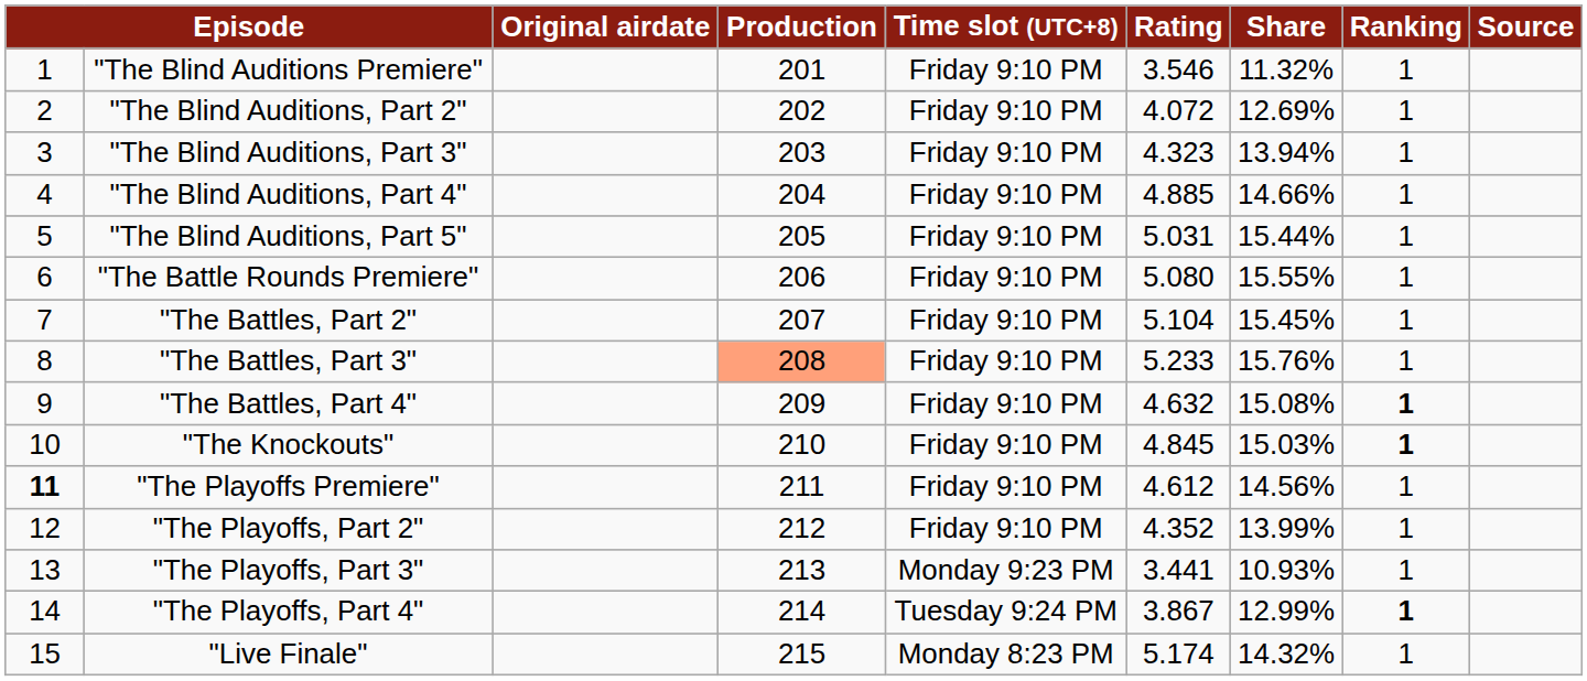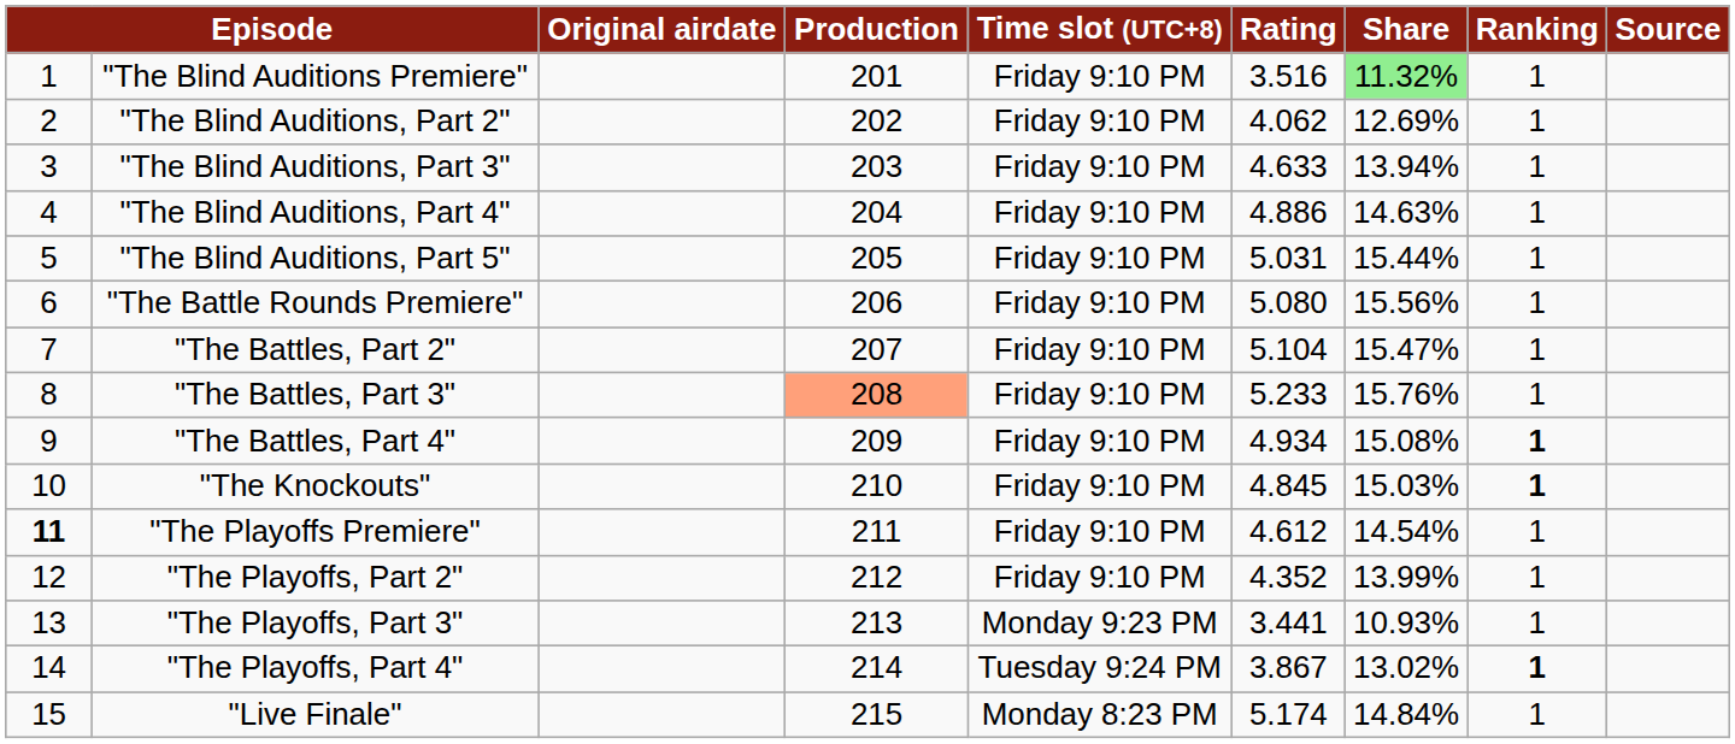 <table class="wikitable" style="text-align:center; line-height:16px; width:100%;">
 <tr>
 <th style="background:#8b1c10; color:white;" colspan="2">Episode</th>
 <th style="background:#8b1c10; color:white;">Original airdate</th>
 <th style="background:#8b1c10; color:white;">Production</th>
 <th style="background:#8b1c10; color:white;">Time slot <small>(UTC+8)</small></th>
 <th style="background:#8b1c10; color:white;">Rating</th>
 <th style="background:#8b1c10; color:white;">Share</th>
 <th style="background:#8b1c10; color:white;">Ranking</th>
 <th style="background:#8b1c10; color:white;">Source</th>
 </tr>
 <tr>
 <td style="width:05%;">1</td>
 <td>"The Blind Auditions Premiere"</td>
 <td></td>
 <td>201</td>
 <td>Friday 9:10 PM</td>
-<td style="text-align:center">3.546</td>
-<td style="text-align:center">11.32%</td>
+<td style="text-align:center">3.516</td>
+<td style="background: lightgreen; text-align:center">11.32%</td>
 <td style="text-align:center">1</td>
 <td></td>
 </tr>
 <tr>
 <td style="text-align:center">2</td>
 <td>"The Blind Auditions, Part 2"</td>
 <td></td>
 <td>202</td>
 <td>Friday 9:10 PM</td>
-<td style="text-align:center">4.072</td>
+<td style="text-align:center">4.062</td>
 <td style="text-align:center">12.69%</td>
 <td style="text-align:center">1</td>
 <td></td>
 </tr>
 <tr>
 <td style="text-align:center">3</td>
 <td>"The Blind Auditions, Part 3"</td>
 <td></td>
 <td>203</td>
 <td>Friday 9:10 PM</td>
-<td style="text-align:center">4.323</td>
+<td style="text-align:center">4.633</td>
 <td style="text-align:center">13.94%</td>
 <td style="text-align:center">1</td>
 <td></td>
 </tr>
 <tr>
 <td style="text-align:center">4</td>
 <td>"The Blind Auditions, Part 4"</td>
 <td></td>
 <td>204</td>
 <td>Friday 9:10 PM</td>
-<td style="text-align:center">4.885</td>
-<td style="text-align:center">14.66%</td>
+<td style="text-align:center">4.886</td>
+<td style="text-align:center">14.63%</td>
 <td style="text-align:center">1</td>
 <td></td>
 </tr>
 <tr>
 <td style="text-align:center">5</td>
 <td>"The Blind Auditions, Part 5"</td>
 <td></td>
 <td>205</td>
 <td>Friday 9:10 PM</td>
 <td style="text-align:center">5.031</td>
 <td style="text-align:center">15.44%</td>
 <td style="text-align:center">1</td>
 <td></td>
 </tr>
 <tr>
 <td style="text-align:center">6</td>
 <td>"The Battle Rounds Premiere"</td>
 <td></td>
 <td>206</td>
 <td>Friday 9:10 PM</td>
 <td style="text-align:center">5.080</td>
-<td style="text-align:center">15.55%</td>
+<td style="text-align:center">15.56%</td>
 <td style="text-align:center">1</td>
 <td></td>
 </tr>
 <tr>
 <td style="text-align:center">7</td>
 <td>"The Battles, Part 2"</td>
 <td></td>
 <td>207</td>
 <td>Friday 9:10 PM</td>
 <td style="text-align:center">5.104</td>
-<td style="text-align:center">15.45%</td>
+<td style="text-align:center">15.47%</td>
 <td style="text-align:center">1</td>
 <td></td>
 </tr>
 <tr>
 <td style="text-align:center">8</td>
 <td>"The Battles, Part 3"</td>
 <td></td>
 <td style="background: lightsalmon;">208</td>
 <td>Friday 9:10 PM</td>
 <td style="text-align:center">5.233</td>
 <td style="text-align:center">15.76%</td>
 <td style="text-align:center">1</td>
 <td></td>
 </tr>
 <tr>
 <td style="text-align:center">9</td>
 <td>"The Battles, Part 4"</td>
 <td></td>
 <td>209</td>
 <td>Friday 9:10 PM</td>
-<td style="text-align:center">4.632</td>
+<td style="text-align:center">4.934</td>
 <td style="text-align:center">15.08%</td>
 <td style="text-align:center"><strong>1</strong></td>
 <td></td>
 </tr>
 <tr>
 <td style="text-align:center">10</td>
 <td>"The Knockouts"</td>
 <td></td>
 <td>210</td>
 <td>Friday 9:10 PM</td>
 <td style="text-align:center">4.845</td>
 <td style="text-align:center">15.03%</td>
 <td style="text-align:center"><strong>1</strong></td>
 <td></td>
 </tr>
 <tr>
 <td style="text-align:center"><strong>11</strong></td>
 <td>"The Playoffs Premiere"</td>
 <td></td>
 <td>211</td>
 <td>Friday 9:10 PM</td>
 <td style="text-align:center">4.612</td>
-<td style="text-align:center">14.56%</td>
+<td style="text-align:center">14.54%</td>
 <td style="text-align:center">1</td>
 <td></td>
 </tr>
 <tr>
 <td style="text-align:center">12</td>
 <td>"The Playoffs, Part 2"</td>
 <td></td>
 <td>212</td>
 <td>Friday 9:10 PM</td>
 <td style="text-align:center">4.352</td>
 <td style="text-align:center">13.99%</td>
 <td style="text-align:center">1</td>
 <td></td>
 </tr>
 <tr>
 <td style="text-align:center">13</td>
 <td>"The Playoffs, Part 3"</td>
 <td></td>
 <td>213</td>
 <td style="text-align:center">Monday 9:23 PM</td>
 <td style="text-align:center">3.441</td>
 <td style="text-align:center">10.93%</td>
 <td style="text-align:center">1</td>
 <td></td>
 </tr>
 <tr>
 <td style="text-align:center">14</td>
 <td>"The Playoffs, Part 4"</td>
 <td></td>
 <td>214</td>
 <td style="text-align:center">Tuesday 9:24 PM</td>
 <td style="text-align:center">3.867</td>
-<td style="text-align:center">12.99%</td>
+<td style="text-align:center">13.02%</td>
 <td style="text-align:center"><strong>1</strong></td>
 <td></td>
 </tr>
 <tr>
 <td style="text-align:center">15</td>
 <td>"Live Finale"</td>
 <td></td>
 <td>215</td>
 <td style="text-align:center">Monday 8:23 PM</td>
 <td style="text-align:center">5.174</td>
-<td style="text-align:center">14.32%</td>
+<td style="text-align:center">14.84%</td>
 <td style="text-align:center">1</td>
 <td></td>
 </tr>
 </table>
